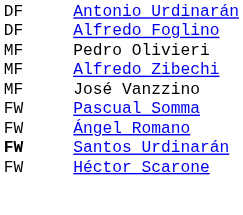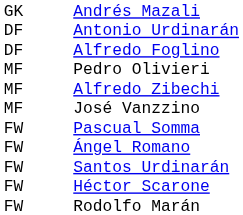 <table cellspacing="0" cellpadding="0" style="font-size:90%; margin:0.2em auto;">
 <tr>
 <th width="25"></th>
 <th width="25"></th>
+</tr>
+<tr>
+<td>GK</td>
+<td></td>
+<td> <a href='#'>Andrés Mazali</a></td>
 </tr>
 <tr>
 <td>DF</td>
 <td></td>
 <td> <a href='#'>Antonio Urdinarán</a></td>
 </tr>
 <tr>
 <td>DF</td>
 <td></td>
 <td> <a href='#'>Alfredo Foglino</a> </td>
 </tr>
 <tr>
 <td>MF</td>
 <td></td>
 <td> Pedro Olivieri</td>
 </tr>
 <tr>
 <td>MF</td>
 <td></td>
 <td> <a href='#'>Alfredo Zibechi</a></td>
 </tr>
 <tr>
 <td>MF</td>
 <td></td>
 <td> José Vanzzino</td>
 </tr>
 <tr>
 <td>FW</td>
 <td></td>
 <td> <a href='#'>Pascual Somma</a></td>
 </tr>
 <tr>
 <td>FW</td>
 <td></td>
 <td> <a href='#'>Ángel Romano</a></td>
 </tr>
 <tr>
-<td><strong>FW</strong></td>
+<td>FW</td>
 <td></td>
 <td> <a href='#'>Santos Urdinarán</a></td>
 </tr>
 <tr>
 <td>FW</td>
 <td></td>
 <td> <a href='#'>Héctor Scarone</a></td>
 </tr>
+<tr>
+<td>FW</td>
+<td></td>
+<td> Rodolfo Marán</td>
+</tr>
 </table>
